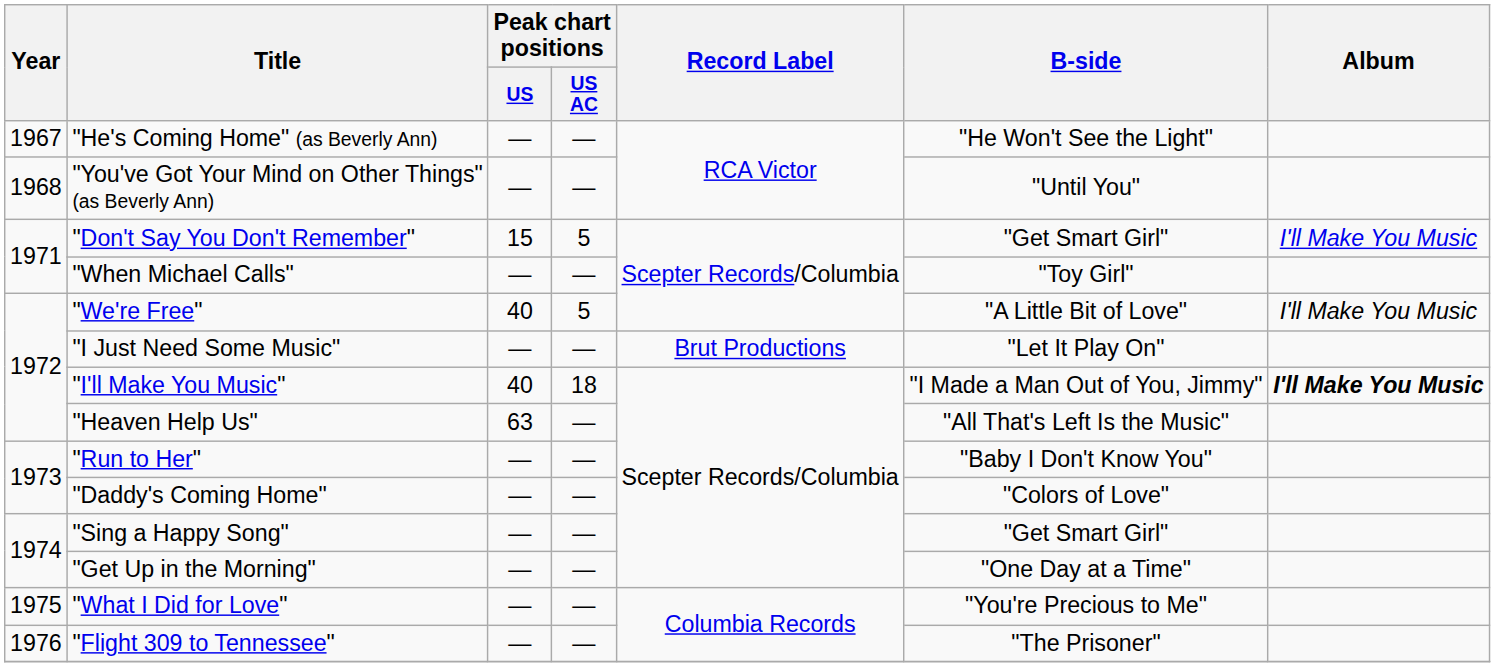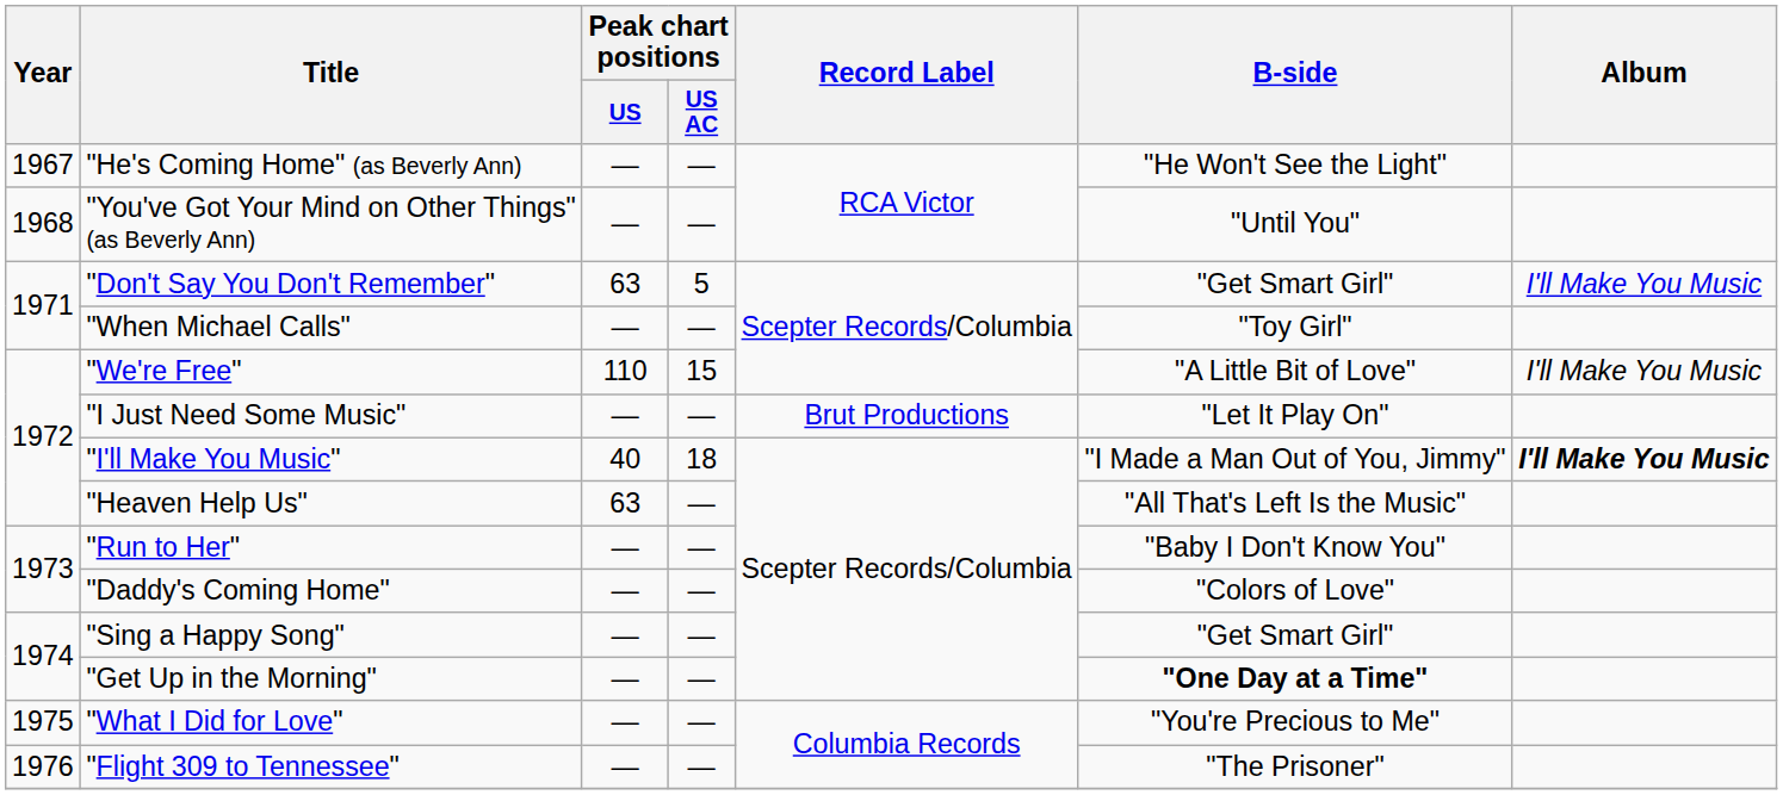 <table class="wikitable" style=text-align:center;>
 <tr>
 <th rowspan="2">Year</th>
 <th rowspan="2">Title</th>
 <th colspan="2">Peak chart<br>positions</th>
 <th rowspan="2"><a href='#'>Record Label</a></th>
 <th rowspan="2"><a href='#'>B-side</a></th>
 <th rowspan="2">Album</th>
 </tr>
 <tr style="font-size:smaller;">
 <th align=centre><a href='#'>US</a></th>
 <th align=centre><a href='#'>US<br>AC</a></th>
 </tr>
 <tr>
 <td rowspan="1">1967</td>
 <td align=left>"He's Coming Home" <small>(as Beverly Ann)</small></td>
 <td>—</td>
 <td>—</td>
 <td rowspan="2"><a href='#'>RCA Victor</a></td>
 <td>"He Won't See the Light"</td>
 <td rowspan="1"></td>
 </tr>
 <tr>
 <td rowspan="1">1968</td>
 <td align=left>"You've Got Your Mind on Other Things"<br><small>(as Beverly Ann)</small></td>
 <td>—</td>
 <td>—</td>
 <td>"Until You"</td>
 <td rowspan="1"></td>
 </tr>
 <tr>
 <td rowspan="2">1971</td>
 <td align=left>"<a href='#'>Don't Say You Don't Remember</a>"</td>
-<td>15</td>
+<td>63</td>
 <td>5</td>
 <td rowspan="3"><a href='#'>Scepter Records</a>/Columbia</td>
 <td>"Get Smart Girl"</td>
 <td rowspan="1"><em><a href='#'>I'll Make You Music</a></em></td>
 </tr>
 <tr>
 <td align=left>"When Michael Calls"</td>
 <td>—</td>
 <td>—</td>
 <td>"Toy Girl"</td>
 <td rowspan="1"></td>
 </tr>
 <tr>
 <td rowspan="4">1972</td>
 <td align=left>"<a href='#'>We're Free</a>"</td>
-<td>40</td>
-<td>5</td>
+<td>110</td>
+<td>15</td>
 <td>"A Little Bit of Love"</td>
 <td rowspan="1"><em>I'll Make You Music</em></td>
 </tr>
 <tr>
 <td align=left>"I Just Need Some Music"</td>
 <td>—</td>
 <td>—</td>
 <td rowspan="1"><a href='#'>Brut Productions</a></td>
 <td>"Let It Play On"</td>
 <td rowspan="1"></td>
 </tr>
 <tr>
 <td align=left>"<a href='#'>I'll Make You Music</a>"</td>
 <td>40</td>
 <td>18</td>
 <td rowspan="6">Scepter Records/Columbia</td>
 <td>"I Made a Man Out of You, Jimmy"</td>
 <td rowspan="1"><strong><em>I'll Make You Music</em></strong></td>
 </tr>
 <tr>
 <td align=left>"Heaven Help Us"</td>
 <td>63</td>
 <td>—</td>
 <td>"All That's Left Is the Music"</td>
 <td rowspan="1"></td>
 </tr>
 <tr>
 <td rowspan="2">1973</td>
 <td align=left>"<a href='#'>Run to Her</a>"</td>
 <td>—</td>
 <td>—</td>
 <td>"Baby I Don't Know You"</td>
 <td rowspan="1"></td>
 </tr>
 <tr>
 <td align=left>"Daddy's Coming Home"</td>
 <td>—</td>
 <td>—</td>
 <td>"Colors of Love"</td>
 <td rowspan="1"></td>
 </tr>
 <tr>
 <td rowspan="2">1974</td>
 <td align=left>"Sing a Happy Song"</td>
 <td>—</td>
 <td>—</td>
 <td>"Get Smart Girl"</td>
 <td rowspan="1"></td>
 </tr>
 <tr>
 <td align=left>"Get Up in the Morning"</td>
 <td>—</td>
 <td>—</td>
-<td>"One Day at a Time"</td>
+<td><strong>"One Day at a Time"</strong></td>
 <td rowspan="1"></td>
 </tr>
 <tr>
 <td rowspan="1">1975</td>
 <td align=left>"<a href='#'>What I Did for Love</a>"</td>
 <td>—</td>
 <td>—</td>
 <td rowspan="2"><a href='#'>Columbia Records</a></td>
 <td>"You're Precious to Me"</td>
 <td rowspan="1"></td>
 </tr>
 <tr>
 <td rowspan="1">1976</td>
 <td align=left>"<a href='#'>Flight 309 to Tennessee</a>"</td>
 <td>—</td>
 <td>—</td>
 <td>"The Prisoner"</td>
 <td rowspan="1"></td>
 </tr>
 <tr>
 </tr>
 </table>
